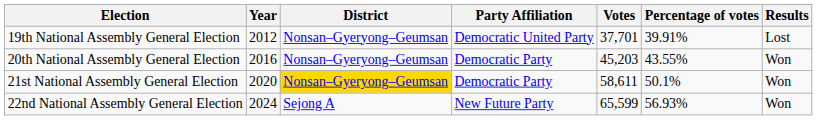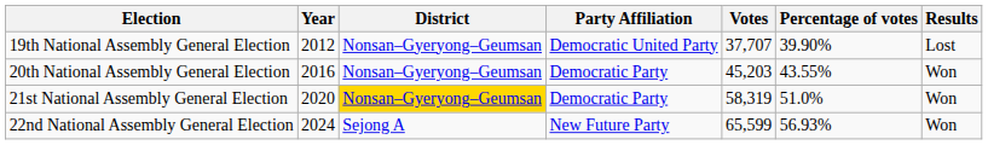 <table class="wikitable">
 <tr>
 <th>Election</th>
 <th>Year</th>
 <th>District</th>
 <th>Party Affiliation</th>
 <th>Votes</th>
 <th>Percentage of votes</th>
 <th>Results</th>
 </tr>
 <tr>
 <td>19th National Assembly General Election</td>
 <td>2012</td>
 <td><a href='#'>Nonsan–Gyeryong–Geumsan</a></td>
 <td><a href='#'>Democratic United Party</a></td>
-<td>37,701</td>
-<td>39.91%</td>
+<td>37,707</td>
+<td>39.90%</td>
 <td>Lost</td>
 </tr>
 <tr>
 <td>20th National Assembly General Election</td>
 <td>2016</td>
 <td><a href='#'>Nonsan–Gyeryong–Geumsan</a></td>
 <td><a href='#'>Democratic Party</a></td>
 <td>45,203</td>
 <td>43.55%</td>
 <td>Won</td>
 </tr>
 <tr>
 <td>21st National Assembly General Election</td>
 <td>2020</td>
 <td style="background: gold;"><a href='#'>Nonsan–Gyeryong–Geumsan</a></td>
 <td><a href='#'>Democratic Party</a></td>
-<td>58,611</td>
-<td>50.1%</td>
+<td>58,319</td>
+<td>51.0%</td>
 <td>Won</td>
 </tr>
 <tr>
 <td>22nd National Assembly General Election</td>
 <td>2024</td>
 <td><a href='#'>Sejong A</a></td>
 <td><a href='#'>New Future Party</a></td>
 <td>65,599</td>
 <td>56.93%</td>
 <td>Won</td>
 </tr>
 </table>
